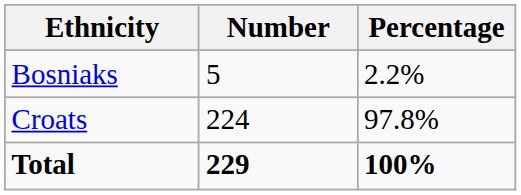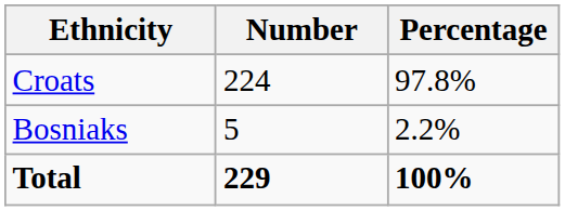 <table class="wikitable">
 <tr>
 <th width="100px">Ethnicity</th>
 <th width="80px">Number</th>
 <th width="80px">Percentage</th>
 </tr>
 <tr>
+<td><a href='#'>Croats</a></td>
+<td>224</td>
+<td>97.8%</td>
+</tr>
+<tr>
 <td><a href='#'>Bosniaks</a></td>
 <td>5</td>
 <td>2.2%</td>
-</tr>
-<tr>
-<td><a href='#'>Croats</a></td>
-<td>224</td>
-<td>97.8%</td>
 </tr>
 <tr>
 <td><strong>Total</strong></td>
 <td><strong>229</strong></td>
 <td><strong>100%</strong></td>
 </tr>
 </table>
